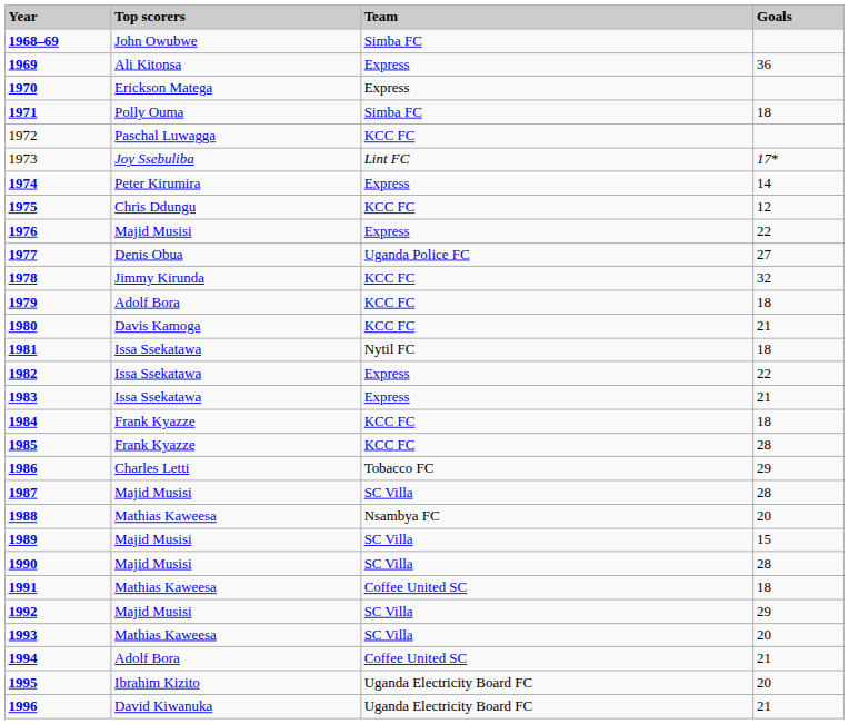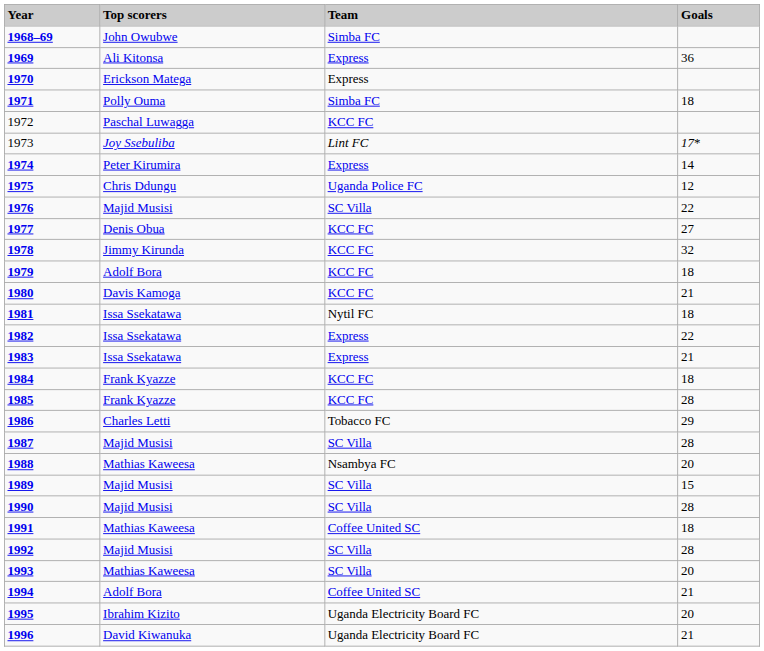 <table class="wikitable" style="text-align:center; width:95%; font-size:90%">
 <tr style="background:#ccc; text-align:left;">
 <td style="width:60px;"><strong>Year</strong></td>
 <td style="width:150px;"><strong>Top scorers</strong></td>
 <td style="width:240px;"><strong>Team</strong></td>
 <td style="width:50px;"><strong>Goals</strong></td>
 </tr>
 <tr align=left>
 <td><strong><a href='#'>1968–69</a></strong></td>
 <td><a href='#'>John Owubwe</a></td>
 <td><a href='#'>Simba FC</a></td>
 <td></td>
 </tr>
 <tr align=left>
 <td><strong><a href='#'>1969</a></strong></td>
 <td><a href='#'>Ali Kitonsa</a></td>
 <td><a href='#'>Express</a></td>
 <td>36</td>
 </tr>
 <tr align=left>
 <td><strong><a href='#'>1970</a></strong></td>
 <td><a href='#'>Erickson Matega</a></td>
 <td>Express</td>
 <td></td>
 </tr>
 <tr align=left>
 <td><strong><a href='#'>1971</a></strong></td>
 <td><a href='#'>Polly Ouma</a></td>
 <td><a href='#'>Simba FC</a></td>
 <td>18</td>
 </tr>
 <tr align=left>
 <td><span>1972</span></td>
 <td><a href='#'>Paschal Luwagga</a></td>
 <td><a href='#'>KCC FC</a></td>
 <td></td>
 </tr>
 <tr align=left>
 <td><span>1973</span></td>
 <td><em><a href='#'>Joy Ssebuliba</a></em></td>
 <td><em>Lint FC</em></td>
 <td><em>17</em>*</td>
 </tr>
 <tr align=left>
 <td><strong><a href='#'>1974</a></strong></td>
 <td><a href='#'>Peter Kirumira</a></td>
 <td><a href='#'>Express</a></td>
 <td>14</td>
 </tr>
 <tr align=left>
 <td><strong><a href='#'>1975</a></strong></td>
 <td><a href='#'>Chris Ddungu</a></td>
-<td><a href='#'>KCC FC</a></td>
+<td><a href='#'>Uganda Police FC</a></td>
 <td>12</td>
 </tr>
 <tr align=left>
 <td><strong><a href='#'>1976</a></strong></td>
 <td><a href='#'>Majid Musisi</a></td>
-<td><a href='#'>Express</a></td>
+<td><a href='#'>SC Villa</a></td>
 <td>22</td>
 </tr>
 <tr align=left>
 <td><strong><a href='#'>1977</a></strong></td>
 <td><a href='#'>Denis Obua</a></td>
-<td><a href='#'>Uganda Police FC</a></td>
+<td><a href='#'>KCC FC</a></td>
 <td>27</td>
 </tr>
 <tr align=left>
 <td><strong><a href='#'>1978</a></strong></td>
 <td><a href='#'>Jimmy Kirunda</a></td>
 <td><a href='#'>KCC FC</a></td>
 <td>32</td>
 </tr>
 <tr align=left>
 <td><strong><a href='#'>1979</a></strong></td>
 <td><a href='#'>Adolf Bora</a></td>
 <td><a href='#'>KCC FC</a></td>
 <td>18</td>
 </tr>
 <tr align=left>
 <td><strong><a href='#'>1980</a></strong></td>
 <td><a href='#'>Davis Kamoga</a></td>
 <td><a href='#'>KCC FC</a></td>
 <td>21</td>
 </tr>
 <tr align=left>
 <td><strong><a href='#'>1981</a></strong></td>
 <td><a href='#'>Issa Ssekatawa</a></td>
 <td>Nytil FC</td>
 <td>18</td>
 </tr>
 <tr align=left>
 <td><strong><a href='#'>1982</a></strong></td>
 <td><a href='#'>Issa Ssekatawa</a></td>
 <td><a href='#'>Express</a></td>
 <td>22</td>
 </tr>
 <tr align=left>
 <td><strong><a href='#'>1983</a></strong></td>
 <td><a href='#'>Issa Ssekatawa</a></td>
 <td><a href='#'>Express</a></td>
 <td>21</td>
 </tr>
 <tr align=left>
 <td><strong><a href='#'>1984</a></strong></td>
 <td><a href='#'>Frank Kyazze</a></td>
 <td><a href='#'>KCC FC</a></td>
 <td>18</td>
 </tr>
 <tr align=left>
 <td><strong><a href='#'>1985</a></strong></td>
 <td><a href='#'>Frank Kyazze</a></td>
 <td><a href='#'>KCC FC</a></td>
 <td>28</td>
 </tr>
 <tr align=left>
 <td><strong><a href='#'>1986</a></strong></td>
 <td><a href='#'>Charles Letti</a></td>
 <td>Tobacco FC</td>
 <td>29</td>
 </tr>
 <tr align=left>
 <td><strong><a href='#'>1987</a></strong></td>
 <td><a href='#'>Majid Musisi</a></td>
 <td><a href='#'>SC Villa</a></td>
 <td>28</td>
 </tr>
 <tr align=left>
 <td><strong><a href='#'>1988</a></strong></td>
 <td><a href='#'>Mathias Kaweesa</a></td>
 <td>Nsambya FC</td>
 <td>20</td>
 </tr>
 <tr align=left>
 <td><strong><a href='#'>1989</a></strong></td>
 <td><a href='#'>Majid Musisi</a></td>
 <td><a href='#'>SC Villa</a></td>
 <td>15</td>
 </tr>
 <tr align=left>
 <td><strong><a href='#'>1990</a></strong></td>
 <td><a href='#'>Majid Musisi</a></td>
 <td><a href='#'>SC Villa</a></td>
 <td>28</td>
 </tr>
 <tr align=left>
 <td><strong><a href='#'>1991</a></strong></td>
 <td><a href='#'>Mathias Kaweesa</a></td>
 <td><a href='#'>Coffee United SC</a></td>
 <td>18</td>
 </tr>
 <tr align=left>
 <td><strong><a href='#'>1992</a></strong></td>
 <td><a href='#'>Majid Musisi</a></td>
 <td><a href='#'>SC Villa</a></td>
-<td>29</td>
+<td>28</td>
 </tr>
 <tr align=left>
 <td><strong><a href='#'>1993</a></strong></td>
 <td><a href='#'>Mathias Kaweesa</a></td>
 <td><a href='#'>SC Villa</a></td>
 <td>20</td>
 </tr>
 <tr align=left>
 <td><strong><a href='#'>1994</a></strong></td>
 <td><a href='#'>Adolf Bora</a></td>
 <td><a href='#'>Coffee United SC</a></td>
 <td>21</td>
 </tr>
 <tr align=left>
 <td><strong><a href='#'>1995</a></strong></td>
 <td><a href='#'>Ibrahim Kizito</a></td>
 <td>Uganda Electricity Board FC</td>
 <td>20</td>
 </tr>
 <tr align=left>
 <td><strong><a href='#'>1996</a></strong></td>
 <td><a href='#'>David Kiwanuka</a></td>
 <td>Uganda Electricity Board FC</td>
 <td>21</td>
 </tr>
 </table>
